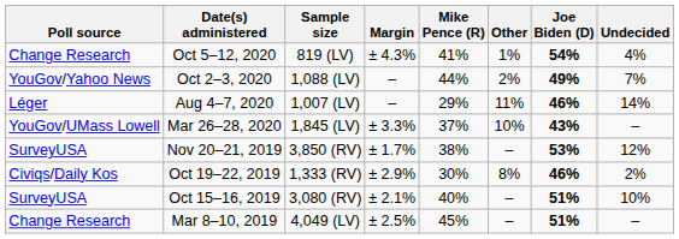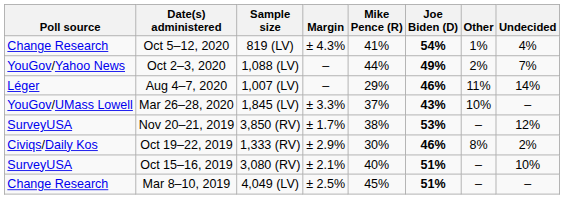 <table class="wikitable sortable" style="font-size:90%;text-align:center;">
 <tr valign=bottom style="font-size:90%;">
 <th>Poll source</th>
 <th>Date(s)<br>administered</th>
 <th>Sample<br>size</th>
 <th>Margin<br></th>
 <th>Mike<br>Pence (R)</th>
+<th>Joe<br>Biden (D)</th>
 <th>Other</th>
-<th>Joe<br>Biden (D)</th>
 <th>Undecided</th>
 </tr>
 <tr>
 <td style="text-align:left;"><a href='#'>Change Research</a></td>
 <td>Oct 5–12, 2020</td>
 <td>819 (LV)</td>
 <td>± 4.3%</td>
 <td>41%</td>
+<td><strong>54%</strong></td>
 <td>1%</td>
-<td><strong>54%</strong></td>
 <td>4%</td>
 </tr>
 <tr>
 <td style="text-align:left;"><a href='#'>YouGov</a>/<a href='#'>Yahoo News</a></td>
 <td>Oct 2–3, 2020</td>
 <td>1,088 (LV)</td>
 <td>–</td>
 <td>44%</td>
+<td><strong>49%</strong></td>
 <td>2%</td>
-<td><strong>49%</strong></td>
 <td>7%</td>
 </tr>
 <tr>
 <td style="text-align:left;"><a href='#'>Léger</a></td>
 <td>Aug 4–7, 2020</td>
 <td>1,007 (LV)</td>
 <td>–</td>
 <td>29%</td>
+<td><strong>46%</strong></td>
 <td>11%</td>
-<td><strong>46%</strong></td>
 <td>14%</td>
 </tr>
 <tr>
 <td style="text-align:left;"><a href='#'>YouGov</a>/<a href='#'>UMass Lowell</a></td>
 <td>Mar 26–28, 2020</td>
 <td>1,845 (LV)</td>
 <td>± 3.3%</td>
 <td>37%</td>
+<td><strong>43%</strong></td>
 <td>10%</td>
-<td><strong>43%</strong></td>
 <td>–</td>
 </tr>
 <tr>
 <td style="text-align:left;"><a href='#'>SurveyUSA</a></td>
 <td>Nov 20–21, 2019</td>
 <td>3,850 (RV)</td>
 <td>± 1.7%</td>
 <td>38%</td>
+<td><strong>53%</strong></td>
 <td>–</td>
-<td><strong>53%</strong></td>
 <td>12%</td>
 </tr>
 <tr>
 <td style="text-align:left;"><a href='#'>Civiqs</a>/<a href='#'>Daily Kos</a></td>
 <td>Oct 19–22, 2019</td>
 <td>1,333 (RV)</td>
 <td>± 2.9%</td>
 <td>30%</td>
+<td><strong>46%</strong></td>
 <td>8%</td>
-<td><strong>46%</strong></td>
 <td>2%</td>
 </tr>
 <tr>
 <td style="text-align:left;"><a href='#'>SurveyUSA</a></td>
 <td>Oct 15–16, 2019</td>
 <td>3,080 (RV)</td>
 <td>± 2.1%</td>
 <td>40%</td>
+<td><strong>51%</strong></td>
 <td>–</td>
-<td><strong>51%</strong></td>
 <td>10%</td>
 </tr>
 <tr>
 <td style="text-align:left;"><a href='#'>Change Research</a></td>
 <td>Mar 8–10, 2019</td>
 <td>4,049 (LV)</td>
 <td>± 2.5%</td>
 <td>45%</td>
+<td><strong>51%</strong></td>
 <td>–</td>
-<td><strong>51%</strong></td>
 <td>–</td>
 </tr>
 </table>
